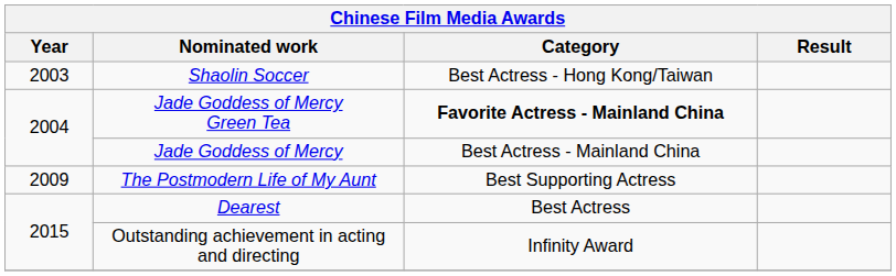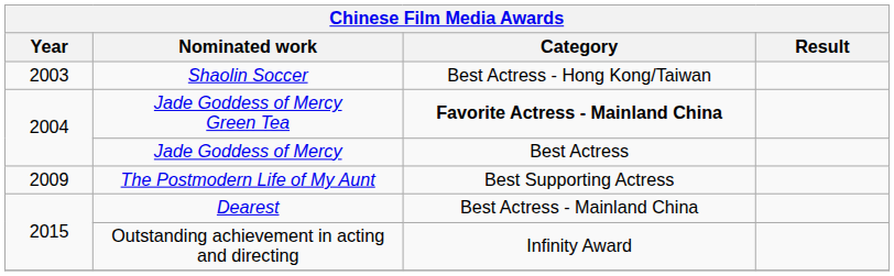 <table width="90%" class="wikitable">
 <tr>
 <th colspan="4" align="center"><a href='#'>Chinese Film Media Awards</a></th>
 </tr>
 <tr>
 <th width="10%">Year</th>
 <th width="35%">Nominated work</th>
 <th width="40%">Category</th>
 <th width="15%">Result</th>
 </tr>
 <tr>
 <td align="center" rowspan="1">2003</td>
 <td align="center"><em><a href='#'>Shaolin Soccer</a></em></td>
 <td align="center">Best Actress - Hong Kong/Taiwan</td>
 <td></td>
 </tr>
 <tr>
 <td align="center" rowspan="2">2004</td>
 <td align="center"><em><a href='#'>Jade Goddess of Mercy</a></em><br><em><a href='#'>Green Tea</a></em></td>
 <td align="center"><strong>Favorite Actress - Mainland China</strong></td>
 <td></td>
 </tr>
 <tr>
 <td align="center"><em><a href='#'>Jade Goddess of Mercy</a></em></td>
-<td align="center">Best Actress - Mainland China</td>
+<td align="center">Best Actress</td>
 <td></td>
 </tr>
 <tr>
 <td align="center" rowspan="1">2009</td>
 <td align="center"><em><a href='#'>The Postmodern Life of My Aunt</a></em></td>
 <td align="center">Best Supporting Actress</td>
 <td></td>
 </tr>
 <tr>
 <td align="center" rowspan="2">2015</td>
 <td align="center"><em><a href='#'>Dearest</a></em></td>
-<td align="center">Best Actress</td>
+<td align="center">Best Actress - Mainland China</td>
 <td></td>
 </tr>
 <tr>
 <td align="center">Outstanding achievement in acting and directing</td>
 <td align="center">Infinity Award</td>
 <td></td>
 </tr>
 <tr>
 </tr>
 </table>
